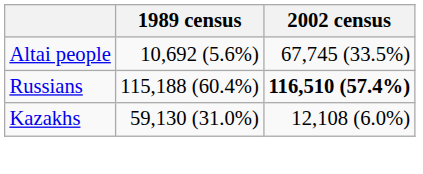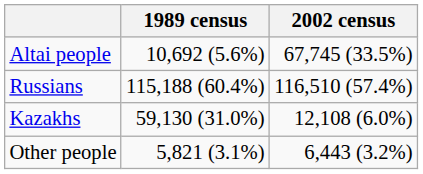 <table class="wikitable">
 <tr>
 <th></th>
 <th>1989 census</th>
 <th>2002 census</th>
 </tr>
 <tr>
 <td><a href='#'>Altai people</a></td>
 <td align="right">10,692 (5.6%)</td>
 <td align="right">67,745 (33.5%)</td>
 </tr>
 <tr>
 <td><a href='#'>Russians</a></td>
 <td align="right">115,188 (60.4%)</td>
-<td align="right"><strong>116,510 (57.4%)</strong></td>
+<td align="right">116,510 (57.4%)</td>
 </tr>
 <tr>
 <td><a href='#'>Kazakhs</a></td>
 <td align="right">59,130 (31.0%)</td>
 <td align="right">12,108 (6.0%)</td>
 </tr>
+<tr>
+<td>Other people</td>
+<td align="right">5,821 (3.1%)</td>
+<td align="right">6,443 (3.2%)</td>
+</tr>
 </table>
